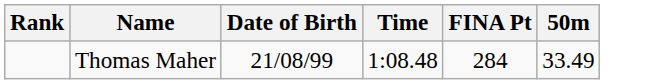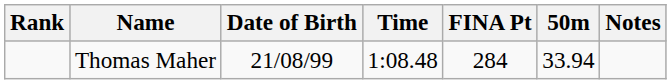 <table class="wikitable sortable" style="text-align:center">
 <tr>
 <th>Rank</th>
 <th>Name</th>
 <th>Date of Birth</th>
 <th>Time</th>
 <th>FINA Pt</th>
 <th>50m</th>
+<th>Notes</th>
 </tr>
 <tr>
 <td></td>
 <td align=left> Thomas Maher</td>
 <td>21/08/99</td>
 <td>1:08.48</td>
 <td>284</td>
-<td>33.49</td>
+<td>33.94</td>
+<td></td>
 </tr>
 </table>
